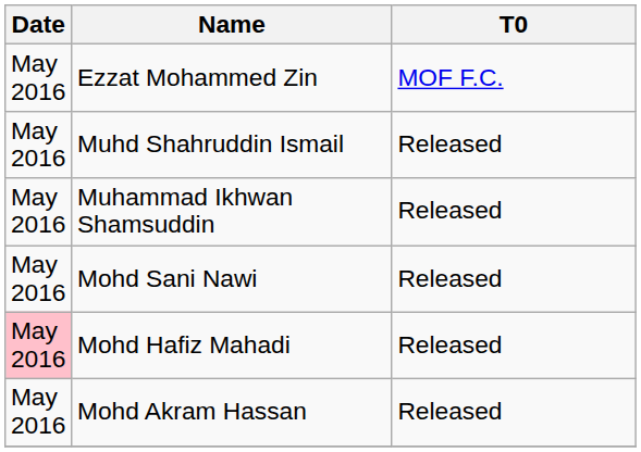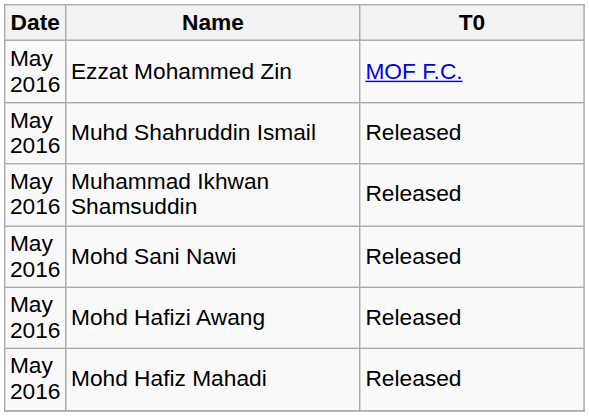 <table class="wikitable sortable">
 <tr>
 <th width= 25>Date</th>
 <th width= 200>Name</th>
 <th width= 150>T0</th>
 </tr>
 <tr>
 <td>May 2016</td>
 <td> Ezzat Mohammed Zin</td>
 <td> <a href='#'>MOF F.C.</a></td>
 </tr>
 <tr>
 <td>May 2016</td>
 <td> Muhd Shahruddin Ismail</td>
 <td>Released</td>
 </tr>
 <tr>
 <td>May 2016</td>
 <td> Muhammad Ikhwan Shamsuddin</td>
 <td>Released</td>
 </tr>
 <tr>
 <td>May 2016</td>
 <td> Mohd Sani Nawi</td>
 <td>Released</td>
 </tr>
 <tr>
-<td style="background: pink;">May 2016</td>
-<td> Mohd Hafiz Mahadi</td>
+<td>May 2016</td>
+<td> Mohd Hafizi Awang</td>
 <td>Released</td>
 </tr>
 <tr>
 <td>May 2016</td>
-<td> Mohd Akram Hassan</td>
+<td> Mohd Hafiz Mahadi</td>
 <td>Released</td>
 </tr>
 <tr>
 </tr>
 </table>
